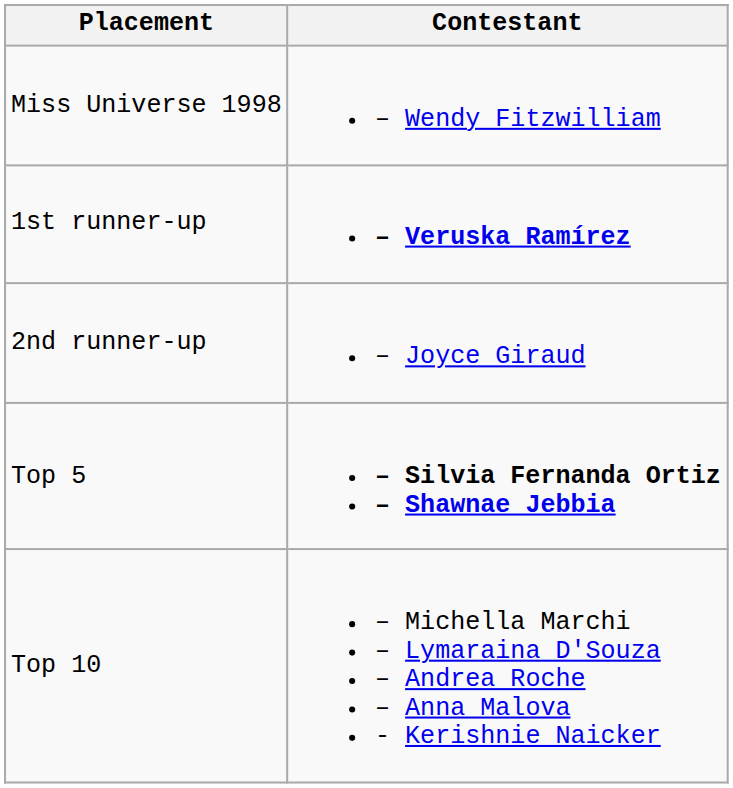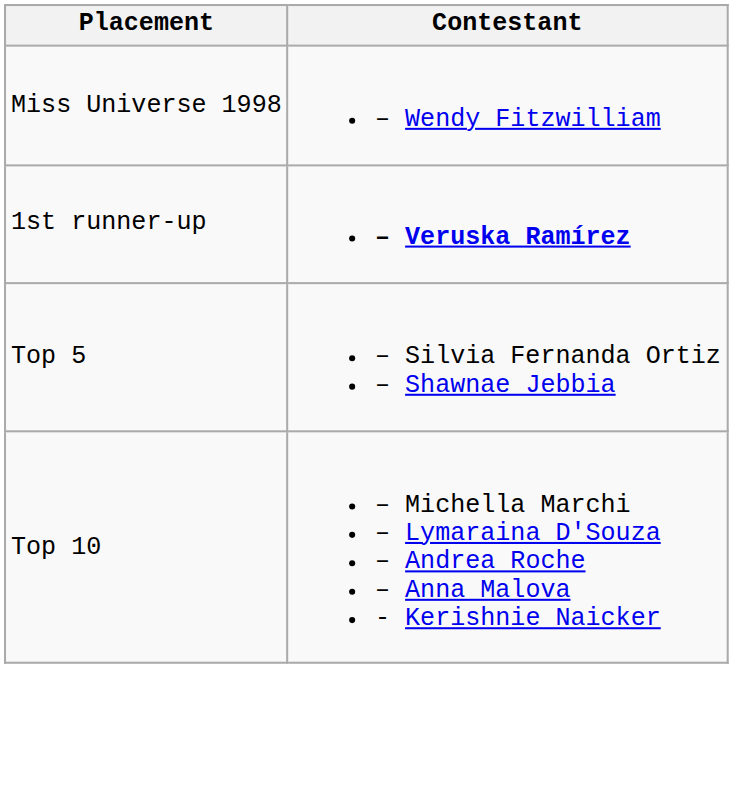 <table class="wikitable sortable" style="font-size:95%;">
 <tr>
 <th>Placement</th>
 <th>Contestant</th>
 </tr>
 <tr>
 <td>Miss Universe 1998</td>
 <td><br><ul><li> – <a href='#'>Wendy Fitzwilliam</a></li></ul></td>
 </tr>
 <tr>
 <td>1st runner-up</td>
 <td><strong><br><ul><li> – <a href='#'>Veruska Ramírez</a></li></ul></strong></td>
 </tr>
 <tr>
-<td>2nd runner-up</td>
-<td><br><ul><li> – <a href='#'>Joyce Giraud</a></li></ul></td>
-</tr>
-<tr>
 <td>Top 5</td>
-<td><strong><br><ul><li> – Silvia Fernanda Ortiz</li><li> – <a href='#'>Shawnae Jebbia</a></li></ul></strong></td>
+<td><br><ul><li> – Silvia Fernanda Ortiz</li><li> – <a href='#'>Shawnae Jebbia</a></li></ul></td>
 </tr>
 <tr>
 <td>Top 10</td>
 <td><br><ul><li> – Michella Marchi</li><li> – <a href='#'>Lymaraina D'Souza</a></li><li> – <a href='#'>Andrea Roche</a></li><li> – <a href='#'>Anna Malova</a></li><li> - <a href='#'>Kerishnie Naicker</a></li></ul></td>
 </tr>
 </table>
